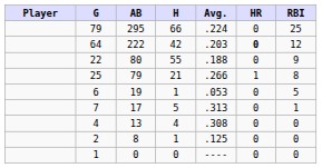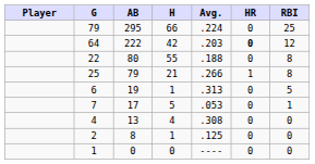 <table class="wikitable sortable">
 <tr>
 <th style="background:#ddf; width:16%;">Player</th>
 <th style="background:#ddf; width:9%;">G</th>
 <th style="background:#ddf; width:9%;">AB</th>
 <th style="background:#ddf; width:9%;">H</th>
 <th style="background:#ddf; width:9%;">Avg.</th>
 <th style="background:#ddf; width:9%;">HR</th>
 <th style="background:#ddf; width:9%;">RBI</th>
 </tr>
 <tr style="text-align:center;">
 <td></td>
 <td>79</td>
 <td>295</td>
 <td>66</td>
 <td>.224</td>
 <td>0</td>
 <td>25</td>
 </tr>
 <tr style="text-align:center;">
 <td></td>
 <td>64</td>
 <td>222</td>
 <td>42</td>
 <td>.203</td>
 <td><strong>0</strong></td>
 <td>12</td>
 </tr>
 <tr style="text-align:center;">
 <td></td>
 <td>22</td>
 <td>80</td>
 <td>55</td>
 <td>.188</td>
 <td>0</td>
-<td>9</td>
+<td>8</td>
 </tr>
 <tr style="text-align:center;">
 <td></td>
 <td>25</td>
 <td>79</td>
 <td>21</td>
 <td>.266</td>
 <td>1</td>
 <td>8</td>
 </tr>
 <tr style="text-align:center;">
 <td></td>
 <td>6</td>
 <td>19</td>
 <td>1</td>
-<td>.053</td>
+<td>.313</td>
 <td>0</td>
 <td>5</td>
 </tr>
 <tr style="text-align:center;">
 <td></td>
 <td>7</td>
 <td>17</td>
 <td>5</td>
-<td>.313</td>
+<td>.053</td>
 <td>0</td>
 <td>1</td>
 </tr>
 <tr style="text-align:center;">
 <td></td>
 <td>4</td>
 <td>13</td>
 <td>4</td>
 <td>.308</td>
 <td>0</td>
 <td>0</td>
 </tr>
 <tr style="text-align:center;">
 <td></td>
 <td>2</td>
 <td>8</td>
 <td>1</td>
 <td>.125</td>
 <td>0</td>
 <td>0</td>
 </tr>
 <tr style="text-align:center;">
 <td></td>
 <td>1</td>
 <td>0</td>
 <td>0</td>
 <td>----</td>
 <td>0</td>
 <td>0</td>
 </tr>
 </table>
